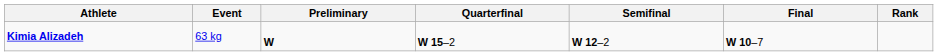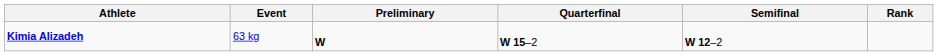 <table class="wikitable" width="98%" style="text-align:left; font-size:90%">
 <tr>
 <th width="11%">Athlete</th>
 <th width="4%">Event</th>
 <th width="9%">Preliminary</th>
 <th width="9%">Quarterfinal</th>
 <th width="9%">Semifinal</th>
-<th width="9%">Final</th>
 <th width="3%">Rank</th>
 </tr>
 <tr>
 <td><strong><a href='#'>Kimia Alizadeh</a></strong></td>
 <td><a href='#'>63 kg</a></td>
 <td><br><strong>W</strong> </td>
 <td><br><strong>W</strong> <strong>15</strong>–2</td>
 <td><br><strong>W</strong> <strong>12</strong>–2</td>
-<td><br><strong>W</strong> <strong>10</strong>–7</td>
 <td align=center></td>
 </tr>
 </table>
